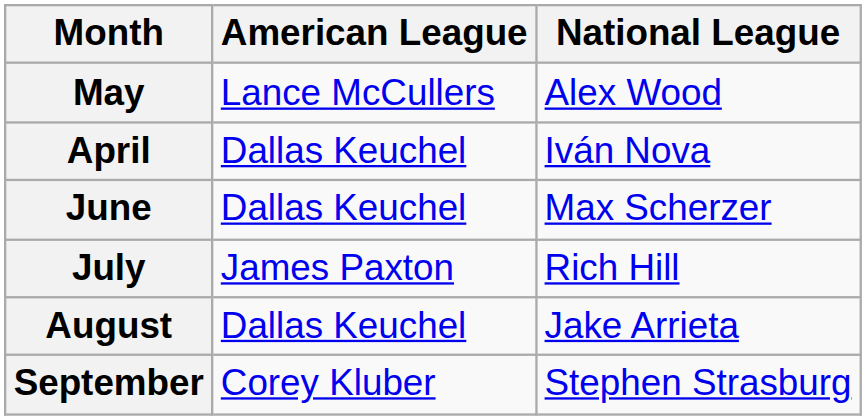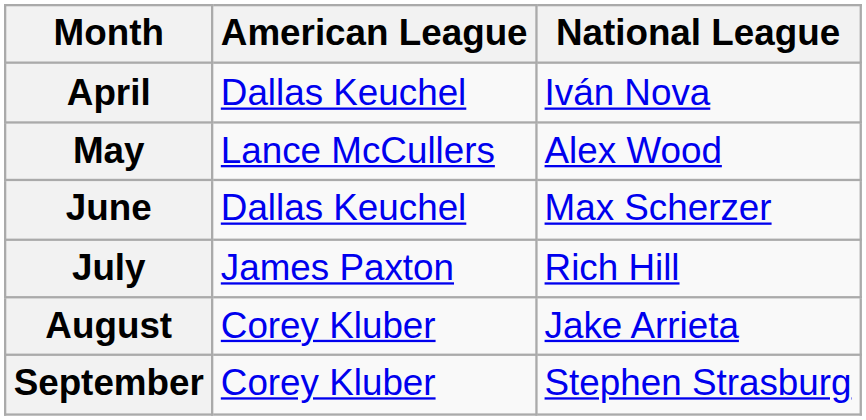 <table class="wikitable">
 <tr>
 <th>Month</th>
 <th>American League</th>
 <th>National League</th>
 </tr>
 <tr>
+<th>April</th>
+<td><a href='#'>Dallas Keuchel</a></td>
+<td><a href='#'>Iván Nova</a></td>
+</tr>
+<tr>
 <th>May</th>
 <td><a href='#'>Lance McCullers</a></td>
 <td><a href='#'>Alex Wood</a></td>
-</tr>
-<tr>
-<th>April</th>
-<td><a href='#'>Dallas Keuchel</a></td>
-<td><a href='#'>Iván Nova</a></td>
 </tr>
 <tr>
 <th>June</th>
 <td><a href='#'>Dallas Keuchel</a></td>
 <td><a href='#'>Max Scherzer</a></td>
 </tr>
 <tr>
 <th>July</th>
 <td><a href='#'>James Paxton</a></td>
 <td><a href='#'>Rich Hill</a></td>
 </tr>
 <tr>
 <th>August</th>
-<td><a href='#'>Dallas Keuchel</a></td>
+<td><a href='#'>Corey Kluber</a></td>
 <td><a href='#'>Jake Arrieta</a></td>
 </tr>
 <tr>
 <th>September</th>
 <td><a href='#'>Corey Kluber</a></td>
 <td><a href='#'>Stephen Strasburg</a></td>
 </tr>
 </table>
